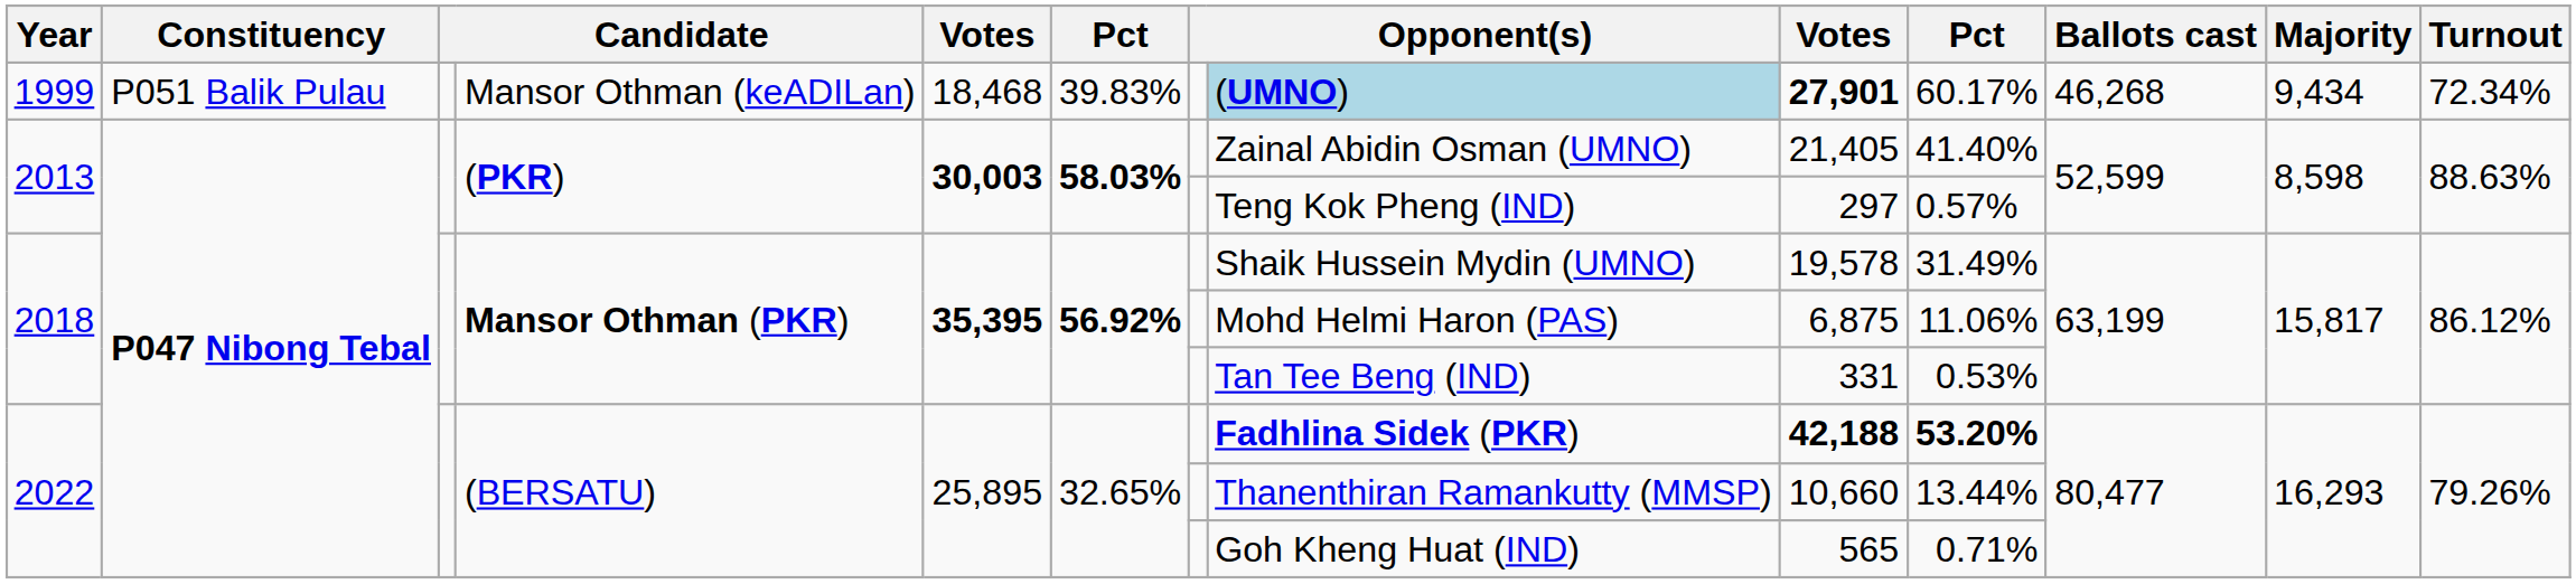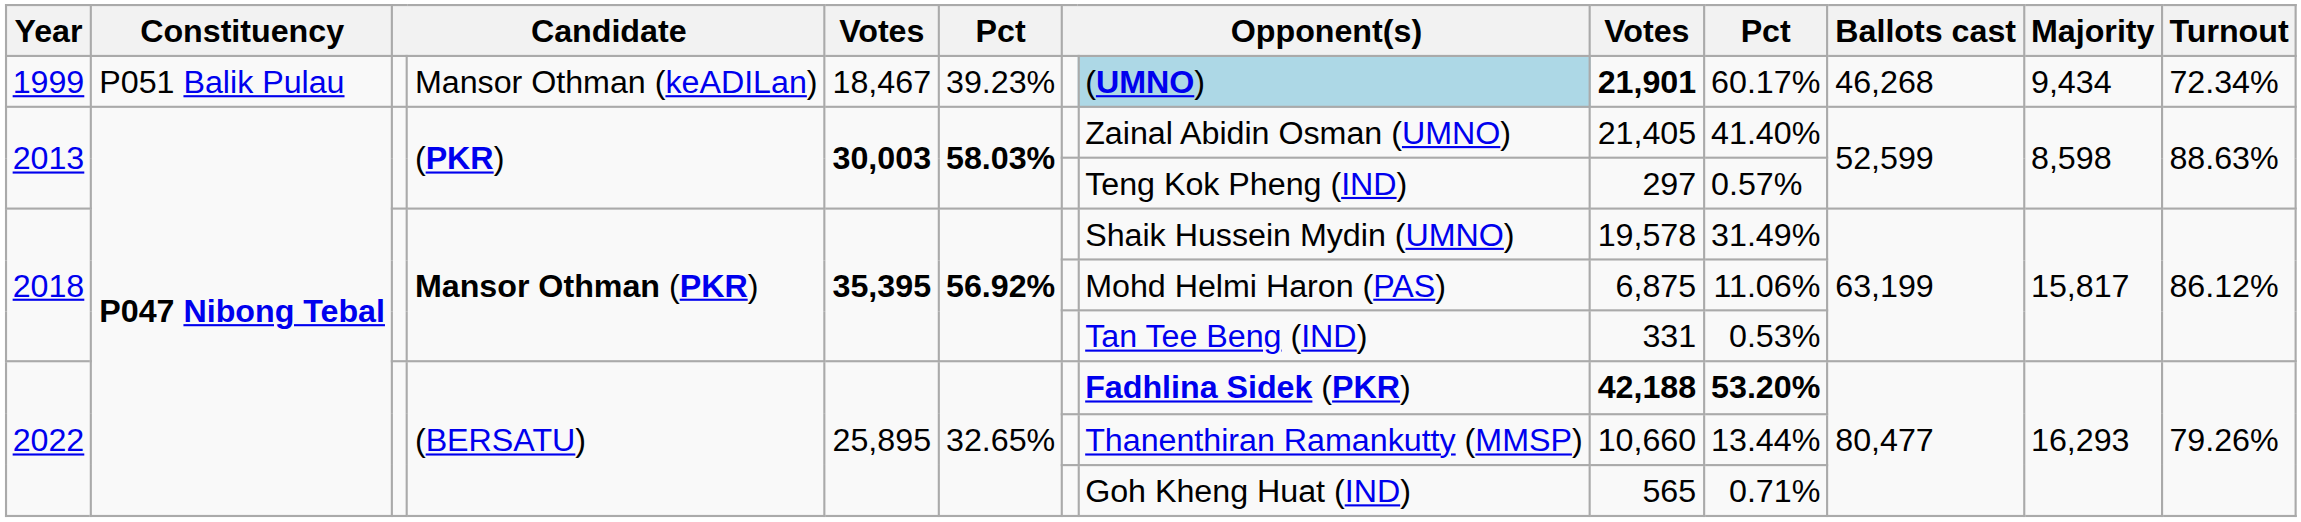 <table class="wikitable" style="margin:0.5em ; font-size:95%">
 <tr>
 <th>Year</th>
 <th>Constituency</th>
 <th colspan=2>Candidate</th>
 <th>Votes</th>
 <th>Pct</th>
 <th colspan=2>Opponent(s)</th>
 <th>Votes</th>
 <th>Pct</th>
 <th>Ballots cast</th>
 <th>Majority</th>
 <th>Turnout</th>
 </tr>
 <tr>
 <td><a href='#'>1999</a></td>
 <td>P051 <a href='#'>Balik Pulau</a></td>
 <td></td>
 <td>Mansor Othman (<a href='#'>keADILan</a>)</td>
-<td align=right>18,468</td>
-<td>39.83%</td>
+<td align=right>18,467</td>
+<td>39.23%</td>
 <td></td>
 <td style="background: lightblue;"> (<a href='#'><strong>UMNO</strong></a>)</td>
-<td align=right><strong>27,901</strong></td>
+<td align=right><strong>21,901</strong></td>
 <td>60.17%</td>
 <td>46,268</td>
 <td>9,434</td>
 <td>72.34%</td>
 </tr>
 <tr>
 <td rowspan="2"><a href='#'>2013</a></td>
 <td rowspan="8"><strong>P047 <a href='#'>Nibong Tebal</a></strong></td>
 <td rowspan="2" ></td>
 <td rowspan="2"><strong></strong> (<a href='#'><strong>PKR</strong></a>)</td>
 <td rowspan="2" align=right><strong>30,003</strong></td>
 <td rowspan="2"><strong>58.03%</strong></td>
 <td></td>
 <td>Zainal Abidin Osman (<a href='#'>UMNO</a>)</td>
 <td align=right>21,405</td>
 <td>41.40%</td>
 <td rowspan="2">52,599</td>
 <td rowspan="2">8,598</td>
 <td rowspan="2">88.63%</td>
 </tr>
 <tr>
 <td></td>
 <td>Teng Kok Pheng (<a href='#'>IND</a>)</td>
 <td align=right>297</td>
 <td alogn=right>0.57%</td>
 </tr>
 <tr>
 <td rowspan="3"><a href='#'>2018</a></td>
 <td rowspan="3" ></td>
 <td rowspan="3"><strong>Mansor Othman</strong> (<a href='#'><strong>PKR</strong></a>)</td>
 <td rowspan="3" align=right><strong>35,395</strong></td>
 <td rowspan="3"><strong>56.92%</strong></td>
 <td></td>
 <td>Shaik Hussein Mydin (<a href='#'>UMNO</a>)</td>
 <td align=right>19,578</td>
 <td>31.49%</td>
 <td rowspan="3">63,199</td>
 <td rowspan="3">15,817</td>
 <td rowspan="3">86.12%</td>
 </tr>
 <tr>
 <td></td>
 <td>Mohd Helmi Haron (<a href='#'>PAS</a>)</td>
 <td align=right>6,875</td>
 <td align=right>11.06%</td>
 </tr>
 <tr>
 <td></td>
 <td><a href='#'>Tan Tee Beng</a> (<a href='#'>IND</a>)</td>
 <td align=right>331</td>
 <td align=right>0.53%</td>
 </tr>
 <tr>
 <td rowspan=3><a href='#'>2022</a></td>
 <td rowspan=3 bgcolor=></td>
 <td rowspan=3> (<a href='#'>BERSATU</a>)</td>
 <td rowspan=3 align="right">25,895</td>
 <td rowspan=3>32.65%</td>
 <td></td>
 <td><strong><a href='#'>Fadhlina Sidek</a></strong> (<a href='#'><strong>PKR</strong></a>)</td>
 <td align="right"><strong>42,188</strong></td>
 <td><strong>53.20%</strong></td>
 <td rowspan=3>80,477</td>
 <td rowspan=3>16,293</td>
 <td rowspan=3>79.26%</td>
 </tr>
 <tr>
 <td></td>
 <td><a href='#'>Thanenthiran Ramankutty</a> (<a href='#'>MMSP</a>)</td>
 <td align="right">10,660</td>
 <td>13.44%</td>
 </tr>
 <tr>
 <td></td>
 <td>Goh Kheng Huat (<a href='#'>IND</a>)</td>
 <td align="right">565</td>
 <td align=right>0.71%</td>
 </tr>
 </table>
